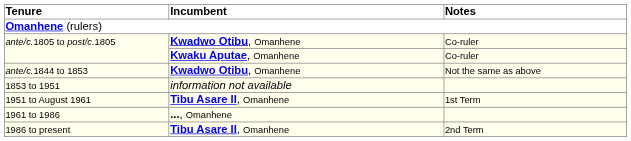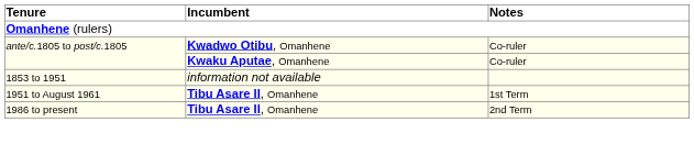 <table border=1 style="border-collapse: collapse">
 <tr align=left>
 <th width="18%">Tenure</th>
 <th width="30%">Incumbent</th>
 <th width="20%">Notes</th>
 </tr>
 <tr valign=top>
 <td colspan="3"><strong><a href='#'>Omanhene</a></strong> (rulers)</td>
 </tr>
 <tr valign=top bgcolor="#ffffec">
 <td valign=top rowspan="2"><small><em>ante/c.</em>1805 to <em>post/c.</em>1805</small></td>
 <td><strong><a href='#'>Kwadwo Otibu</a></strong>, <small>Omanhene</small></td>
 <td><small>Co-ruler</small></td>
 </tr>
 <tr valign=top bgcolor="#ffffec">
 <td><strong><a href='#'>Kwaku Aputae</a></strong>, <small>Omanhene</small></td>
 <td><small>Co-ruler</small></td>
 </tr>
 <tr valign=top bgcolor="#ffffec">
-<td><small><em>ante/c.</em>1844 to 1853</small></td>
-<td><strong><a href='#'>Kwadwo Otibu</a></strong>, <small>Omanhene</small></td>
-<td><small>Not the same as above</small></td>
-</tr>
-<tr valign=top bgcolor="#ffffec">
 <td><small>1853 to 1951</small></td>
 <td><em>information not available</em></td>
 <td></td>
 </tr>
 <tr valign=top bgcolor="#ffffec">
 <td><small>1951 to August 1961</small></td>
 <td><strong><a href='#'>Tibu Asare II</a></strong>, <small>Omanhene</small></td>
 <td><small>1st Term</small></td>
 </tr>
 <tr valign=top bgcolor="#ffffec">
-<td><small>1961 to 1986</small></td>
-<td><strong>...</strong>, <small>Omanhene</small></td>
-<td></td>
-</tr>
-<tr valign=top bgcolor="#ffffec">
 <td><small>1986 to present</small></td>
 <td><strong><a href='#'>Tibu Asare II</a></strong>, <small>Omanhene</small></td>
 <td><small>2nd Term</small></td>
 </tr>
 </table>
